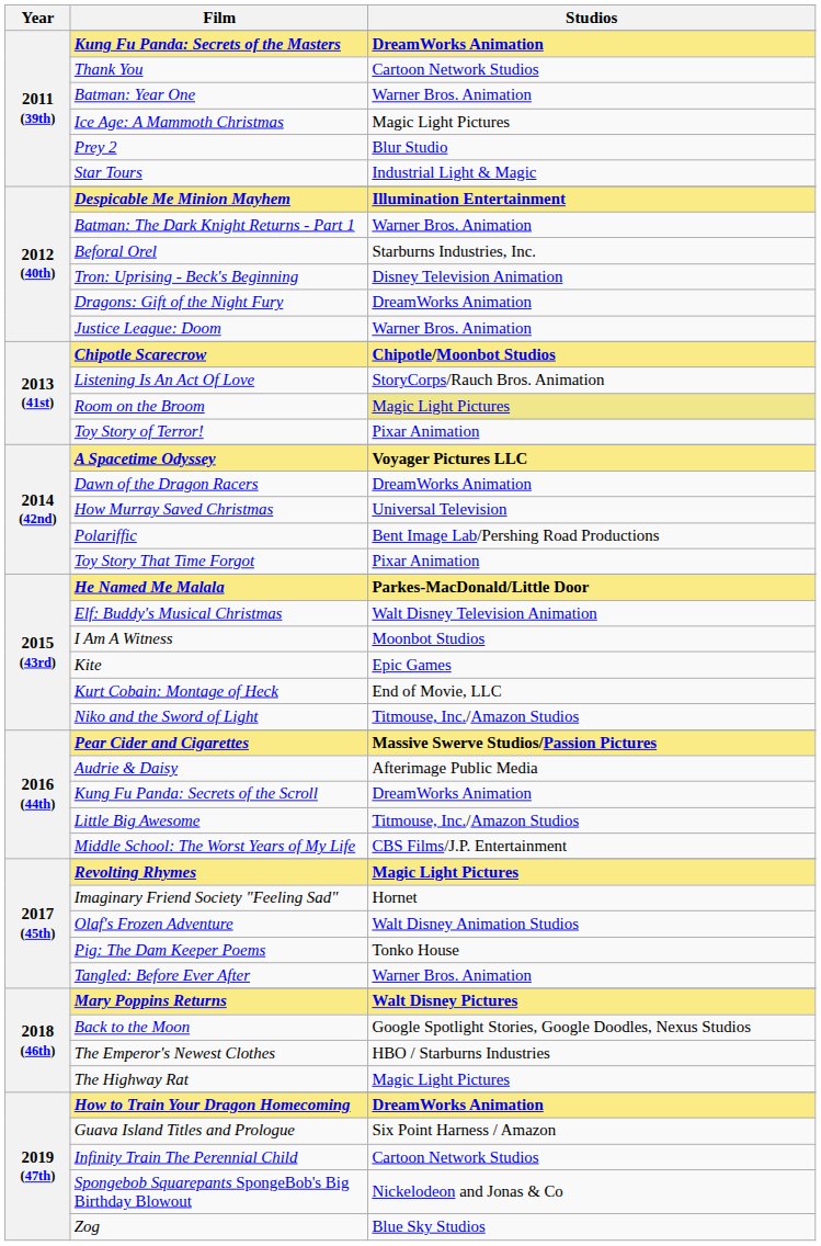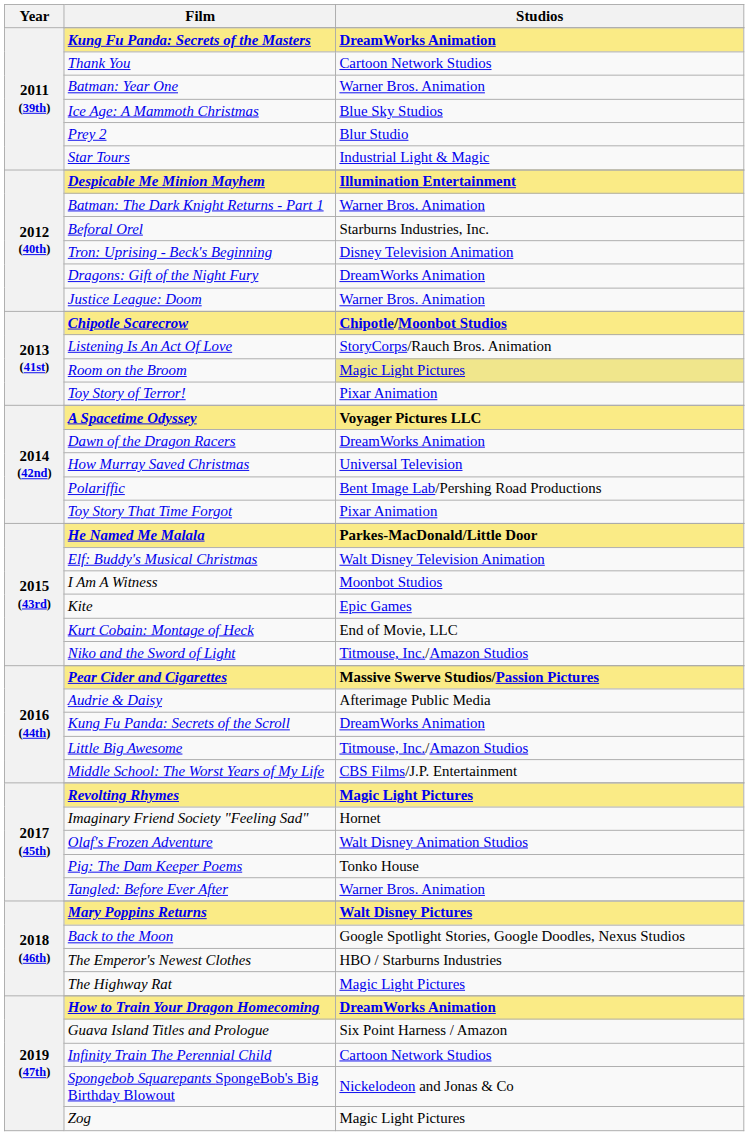 <table class="wikitable" style="width:90%;">
 <tr>
 <th style="width:3%;">Year</th>
 <th style="width:20%;">Film</th>
 <th style="width:30%;">Studios</th>
 </tr>
 <tr>
 <th rowspan="7" style="text-align:center;">2011 <br><small>(<a href='#'>39th</a>)</small><br></th>
 </tr>
 <tr>
 <td style="background:#FAEB86;"><strong><em><a href='#'>Kung Fu Panda: Secrets of the Masters</a></em></strong></td>
 <td style="background:#FAEB86;"><strong><a href='#'>DreamWorks Animation</a></strong></td>
 </tr>
 <tr>
 <td><em><a href='#'>Thank You</a></em></td>
 <td><a href='#'>Cartoon Network Studios</a></td>
 </tr>
 <tr>
 <td><em><a href='#'>Batman: Year One</a></em></td>
 <td><a href='#'>Warner Bros. Animation</a></td>
 </tr>
 <tr>
 <td><em><a href='#'>Ice Age: A Mammoth Christmas</a></em></td>
-<td>Magic Light Pictures</td>
+<td><a href='#'>Blue Sky Studios</a></td>
 </tr>
 <tr>
 <td><em><a href='#'>Prey 2</a></em></td>
 <td><a href='#'>Blur Studio</a></td>
 </tr>
 <tr>
 <td><em><a href='#'>Star Tours</a></em></td>
 <td><a href='#'>Industrial Light & Magic</a></td>
 </tr>
 <tr>
 <th rowspan="7" style="text-align:center;">2012 <br><small>(<a href='#'>40th</a>)</small><br></th>
 </tr>
 <tr>
 <td style="background:#FAEB86;"><strong><em><a href='#'>Despicable Me Minion Mayhem</a></em></strong></td>
 <td style="background:#FAEB86;"><strong><a href='#'>Illumination Entertainment</a></strong></td>
 </tr>
 <tr>
 <td><em><a href='#'>Batman: The Dark Knight Returns - Part 1</a></em></td>
 <td><a href='#'>Warner Bros. Animation</a></td>
 </tr>
 <tr>
 <td><em><a href='#'>Beforal Orel</a></em></td>
 <td>Starburns Industries, Inc.</td>
 </tr>
 <tr>
 <td><em><a href='#'>Tron: Uprising - Beck's Beginning</a></em></td>
 <td><a href='#'>Disney Television Animation</a></td>
 </tr>
 <tr>
 <td><em><a href='#'>Dragons: Gift of the Night Fury</a></em></td>
 <td><a href='#'>DreamWorks Animation</a></td>
 </tr>
 <tr>
 <td><em><a href='#'>Justice League: Doom</a></em></td>
 <td><a href='#'>Warner Bros. Animation</a></td>
 </tr>
 <tr>
 <th rowspan="5" style="text-align:center;">2013 <br><small>(<a href='#'>41st</a>)</small><br></th>
 </tr>
 <tr>
 <td style="background:#FAEB86;"><strong><em><a href='#'>Chipotle Scarecrow</a></em></strong></td>
 <td style="background:#FAEB86;"><strong><a href='#'>Chipotle</a>/<a href='#'>Moonbot Studios</a></strong></td>
 </tr>
 <tr>
 <td><em><a href='#'>Listening Is An Act Of Love</a></em></td>
 <td><a href='#'>StoryCorps</a>/Rauch Bros. Animation</td>
 </tr>
 <tr>
 <td><em><a href='#'>Room on the Broom</a></em></td>
 <td style="background: khaki;"><a href='#'>Magic Light Pictures</a></td>
 </tr>
 <tr>
 <td><em><a href='#'>Toy Story of Terror!</a></em></td>
 <td><a href='#'>Pixar Animation</a></td>
 </tr>
 <tr>
 <th rowspan="6" style="text-align:center;">2014 <br><small>(<a href='#'>42nd</a>)</small><br></th>
 </tr>
 <tr>
 <td style="background:#FAEB86;"><strong><em><a href='#'>A Spacetime Odyssey</a></em></strong></td>
 <td style="background:#FAEB86;"><strong>Voyager Pictures LLC</strong></td>
 </tr>
 <tr>
 <td><em><a href='#'>Dawn of the Dragon Racers</a></em></td>
 <td><a href='#'>DreamWorks Animation</a></td>
 </tr>
 <tr>
 <td><em><a href='#'>How Murray Saved Christmas</a></em></td>
 <td><a href='#'>Universal Television</a></td>
 </tr>
 <tr>
 <td><em><a href='#'>Polariffic</a></em></td>
 <td><a href='#'>Bent Image Lab</a>/Pershing Road Productions</td>
 </tr>
 <tr>
 <td><em><a href='#'>Toy Story That Time Forgot</a></em></td>
 <td><a href='#'>Pixar Animation</a></td>
 </tr>
 <tr>
 <th rowspan="7" style="text-align:center;">2015 <br><small>(<a href='#'>43rd</a>)</small><br></th>
 </tr>
 <tr>
 <td style="background:#FAEB86;"><strong><em><a href='#'>He Named Me Malala</a></em></strong></td>
 <td style="background:#FAEB86;"><strong>Parkes-MacDonald/Little Door</strong></td>
 </tr>
 <tr>
 <td><em><a href='#'>Elf: Buddy's Musical Christmas</a></em></td>
 <td><a href='#'>Walt Disney Television Animation</a></td>
 </tr>
 <tr>
 <td><em>I Am A Witness</em></td>
 <td><a href='#'>Moonbot Studios</a></td>
 </tr>
 <tr>
 <td><em>Kite</em></td>
 <td><a href='#'>Epic Games</a></td>
 </tr>
 <tr>
 <td><em><a href='#'>Kurt Cobain: Montage of Heck</a></em></td>
 <td>End of Movie, LLC</td>
 </tr>
 <tr>
 <td><em><a href='#'>Niko and the Sword of Light</a></em></td>
 <td><a href='#'>Titmouse, Inc.</a>/<a href='#'>Amazon Studios</a></td>
 </tr>
 <tr>
 <th rowspan="6" style="text-align:center;">2016 <br><small>(<a href='#'>44th</a>)</small><br></th>
 </tr>
 <tr>
 <td style="background:#FAEB86;"><strong><em><a href='#'>Pear Cider and Cigarettes</a></em></strong></td>
 <td style="background:#FAEB86;"><strong>Massive Swerve Studios/<a href='#'>Passion Pictures</a></strong></td>
 </tr>
 <tr>
 <td><em><a href='#'>Audrie & Daisy</a></em></td>
 <td>Afterimage Public Media</td>
 </tr>
 <tr>
 <td><em><a href='#'>Kung Fu Panda: Secrets of the Scroll</a></em></td>
 <td><a href='#'>DreamWorks Animation</a></td>
 </tr>
 <tr>
 <td><em><a href='#'>Little Big Awesome</a></em></td>
 <td><a href='#'>Titmouse, Inc.</a>/<a href='#'>Amazon Studios</a></td>
 </tr>
 <tr>
 <td><em><a href='#'>Middle School: The Worst Years of My Life</a></em></td>
 <td><a href='#'>CBS Films</a>/J.P. Entertainment</td>
 </tr>
 <tr>
 <th rowspan="6" style="text-align:center;">2017 <br><small>(<a href='#'>45th</a>)</small><br></th>
 </tr>
 <tr>
 <td style="background:#FAEB86;"><strong><em><a href='#'>Revolting Rhymes</a></em></strong></td>
 <td style="background:#FAEB86;"><strong><a href='#'>Magic Light Pictures</a></strong></td>
 </tr>
 <tr>
 <td><em>Imaginary Friend Society "Feeling Sad"</em></td>
 <td>Hornet</td>
 </tr>
 <tr>
 <td><em><a href='#'>Olaf's Frozen Adventure</a></em></td>
 <td><a href='#'>Walt Disney Animation Studios</a></td>
 </tr>
 <tr>
 <td><em><a href='#'>Pig: The Dam Keeper Poems</a></em></td>
 <td>Tonko House</td>
 </tr>
 <tr>
 <td><em><a href='#'>Tangled: Before Ever After</a></em></td>
 <td><a href='#'>Warner Bros. Animation</a></td>
 </tr>
 <tr>
 <th rowspan="5" style="text-align:center;">2018 <br><small>(<a href='#'>46th</a>)</small><br></th>
 </tr>
 <tr>
 <td style="background:#FAEB86;"><strong><em><a href='#'>Mary Poppins Returns</a></em></strong></td>
 <td style="background:#FAEB86;"><strong><a href='#'>Walt Disney Pictures</a></strong></td>
 </tr>
 <tr>
 <td><em><a href='#'>Back to the Moon</a></em></td>
 <td>Google Spotlight Stories, Google Doodles, Nexus Studios</td>
 </tr>
 <tr>
 <td><em>The Emperor's Newest Clothes</em></td>
 <td>HBO / Starburns Industries</td>
 </tr>
 <tr>
 <td><em>The Highway Rat</em></td>
 <td><a href='#'>Magic Light Pictures</a></td>
 </tr>
 <tr>
 <th rowspan="6" style="text-align:center;">2019 <br><small>(<a href='#'>47th</a>)</small><br></th>
 </tr>
 <tr>
 <td style="background:#FAEB86;"><strong><em><a href='#'>How to Train Your Dragon Homecoming</a></em></strong></td>
 <td style="background:#FAEB86;"><strong><a href='#'>DreamWorks Animation</a></strong></td>
 </tr>
 <tr>
 <td><em>Guava Island Titles and Prologue</em></td>
 <td>Six Point Harness / Amazon</td>
 </tr>
 <tr>
 <td><em><a href='#'>Infinity Train The Perennial Child</a></em></td>
 <td><a href='#'>Cartoon Network Studios</a></td>
 </tr>
 <tr>
 <td><em><a href='#'>Spongebob Squarepants </em>SpongeBob's Big Birthday Blowout<em></a></em></td>
 <td><a href='#'>Nickelodeon</a> and Jonas & Co</td>
 </tr>
 <tr>
 <td><em>Zog</em></td>
-<td><a href='#'>Blue Sky Studios</a></td>
+<td>Magic Light Pictures</td>
 </tr>
 </table>
